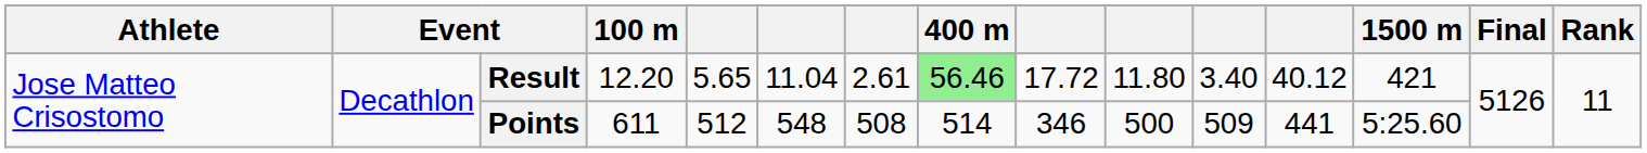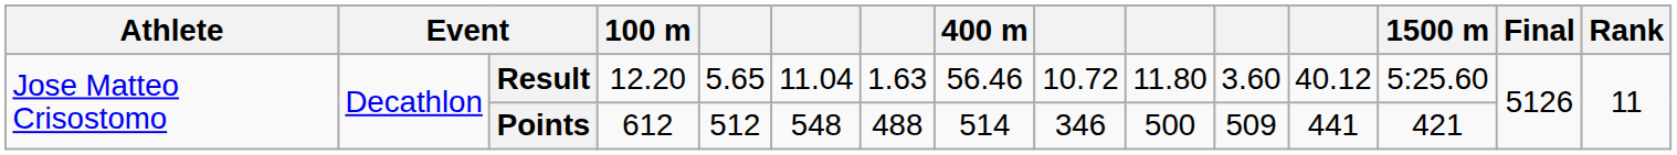 <table class="wikitable" style="font-size:90%; text-align:center">
 <tr>
 <th width="150">Athlete</th>
 <th width="50" colspan=2>Event</th>
 <th>100 m</th>
 <th></th>
 <th></th>
 <th></th>
 <th>400 m</th>
 <th></th>
 <th></th>
 <th></th>
 <th></th>
 <th>1500 m</th>
 <th>Final</th>
 <th>Rank</th>
 </tr>
 <tr>
 <td align="left" rowspan="2"><a href='#'>Jose Matteo Crisostomo</a></td>
 <td align="left" rowspan="2"><a href='#'>Decathlon</a></td>
 <th>Result</th>
 <td>12.20</td>
 <td>5.65</td>
 <td>11.04</td>
-<td>2.61</td>
-<td style="background: lightgreen;">56.46</td>
-<td>17.72</td>
+<td>1.63</td>
+<td>56.46</td>
+<td>10.72</td>
 <td>11.80</td>
-<td>3.40</td>
+<td>3.60</td>
 <td>40.12</td>
-<td>421</td>
+<td>5:25.60</td>
 <td rowspan="2">5126 </td>
 <td rowspan="2">11</td>
 </tr>
 <tr>
 <th>Points</th>
-<td>611</td>
+<td>612</td>
 <td>512</td>
 <td>548</td>
-<td>508</td>
+<td>488</td>
 <td>514</td>
 <td>346</td>
 <td>500</td>
 <td>509</td>
 <td>441</td>
-<td>5:25.60</td>
+<td>421</td>
 </tr>
 </table>
